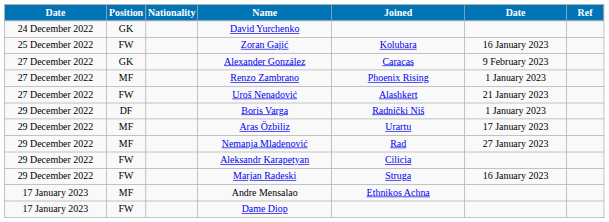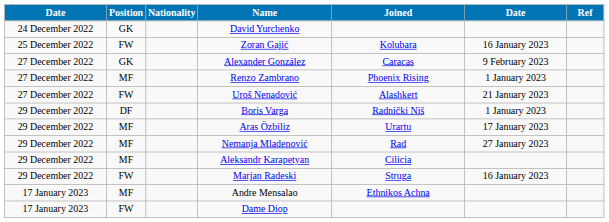 <table class="wikitable"  style="text-align:center; font-size:90%; ">
 <tr>
 <th style="background:#0174B5; color:#FFFFFF; width:150px;">Date</th>
 <th style="background:#0174B5; color:#FFFFFF; width:50px;">Position</th>
 <th style="background:#0174B5; color:#FFFFFF; width:50px;">Nationality</th>
 <th style="background:#0174B5; color:#FFFFFF; width:200px;">Name</th>
 <th style="background:#0174B5; color:#FFFFFF; width:200px;">Joined</th>
 <th style="background:#0174B5; color:#FFFFFF; width:150px;">Date</th>
 <th style="background:#0174B5; color:#FFFFFF; width:50px;">Ref</th>
 </tr>
 <tr>
 <td>24 December 2022</td>
 <td>GK</td>
 <td></td>
 <td><a href='#'>David Yurchenko</a></td>
 <td></td>
 <td></td>
 <td></td>
 </tr>
 <tr>
 <td>25 December 2022</td>
 <td>FW</td>
 <td></td>
 <td><a href='#'>Zoran Gajić</a></td>
 <td><a href='#'>Kolubara</a></td>
 <td>16 January 2023</td>
 <td></td>
 </tr>
 <tr>
 <td>27 December 2022</td>
 <td>GK</td>
 <td></td>
 <td><a href='#'>Alexander González</a></td>
 <td><a href='#'>Caracas</a></td>
 <td>9 February 2023</td>
 <td></td>
 </tr>
 <tr>
 <td>27 December 2022</td>
 <td>MF</td>
 <td></td>
 <td><a href='#'>Renzo Zambrano</a></td>
 <td><a href='#'>Phoenix Rising</a></td>
 <td>1 January 2023</td>
 <td></td>
 </tr>
 <tr>
 <td>27 December 2022</td>
 <td>FW</td>
 <td></td>
 <td><a href='#'>Uroš Nenadović</a></td>
 <td><a href='#'>Alashkert</a></td>
 <td>21 January 2023</td>
 <td></td>
 </tr>
 <tr>
 <td>29 December 2022</td>
 <td>DF</td>
 <td></td>
 <td><a href='#'>Boris Varga</a></td>
 <td><a href='#'>Radnički Niš</a></td>
 <td>1 January 2023</td>
 <td></td>
 </tr>
 <tr>
 <td>29 December 2022</td>
 <td>MF</td>
 <td></td>
 <td><a href='#'>Aras Özbiliz</a></td>
 <td><a href='#'>Urartu</a></td>
 <td>17 January 2023</td>
 <td></td>
 </tr>
 <tr>
 <td>29 December 2022</td>
 <td>MF</td>
 <td></td>
 <td><a href='#'>Nemanja Mladenović</a></td>
 <td><a href='#'>Rad</a></td>
 <td>27 January 2023</td>
 <td></td>
 </tr>
 <tr>
 <td>29 December 2022</td>
-<td>FW</td>
+<td>MF</td>
 <td></td>
 <td><a href='#'>Aleksandr Karapetyan</a></td>
 <td><a href='#'>Cilicia</a></td>
 <td></td>
 <td></td>
 </tr>
 <tr>
 <td>29 December 2022</td>
 <td>FW</td>
 <td></td>
 <td><a href='#'>Marjan Radeski</a></td>
 <td><a href='#'>Struga</a></td>
 <td>16 January 2023</td>
 <td></td>
 </tr>
 <tr>
 <td>17 January 2023</td>
 <td>MF</td>
 <td></td>
 <td>Andre Mensalao</td>
 <td><a href='#'>Ethnikos Achna</a></td>
 <td></td>
 <td></td>
 </tr>
 <tr>
 <td>17 January 2023</td>
 <td>FW</td>
 <td></td>
 <td><a href='#'>Dame Diop</a></td>
 <td></td>
 <td></td>
 <td></td>
 </tr>
 </table>
